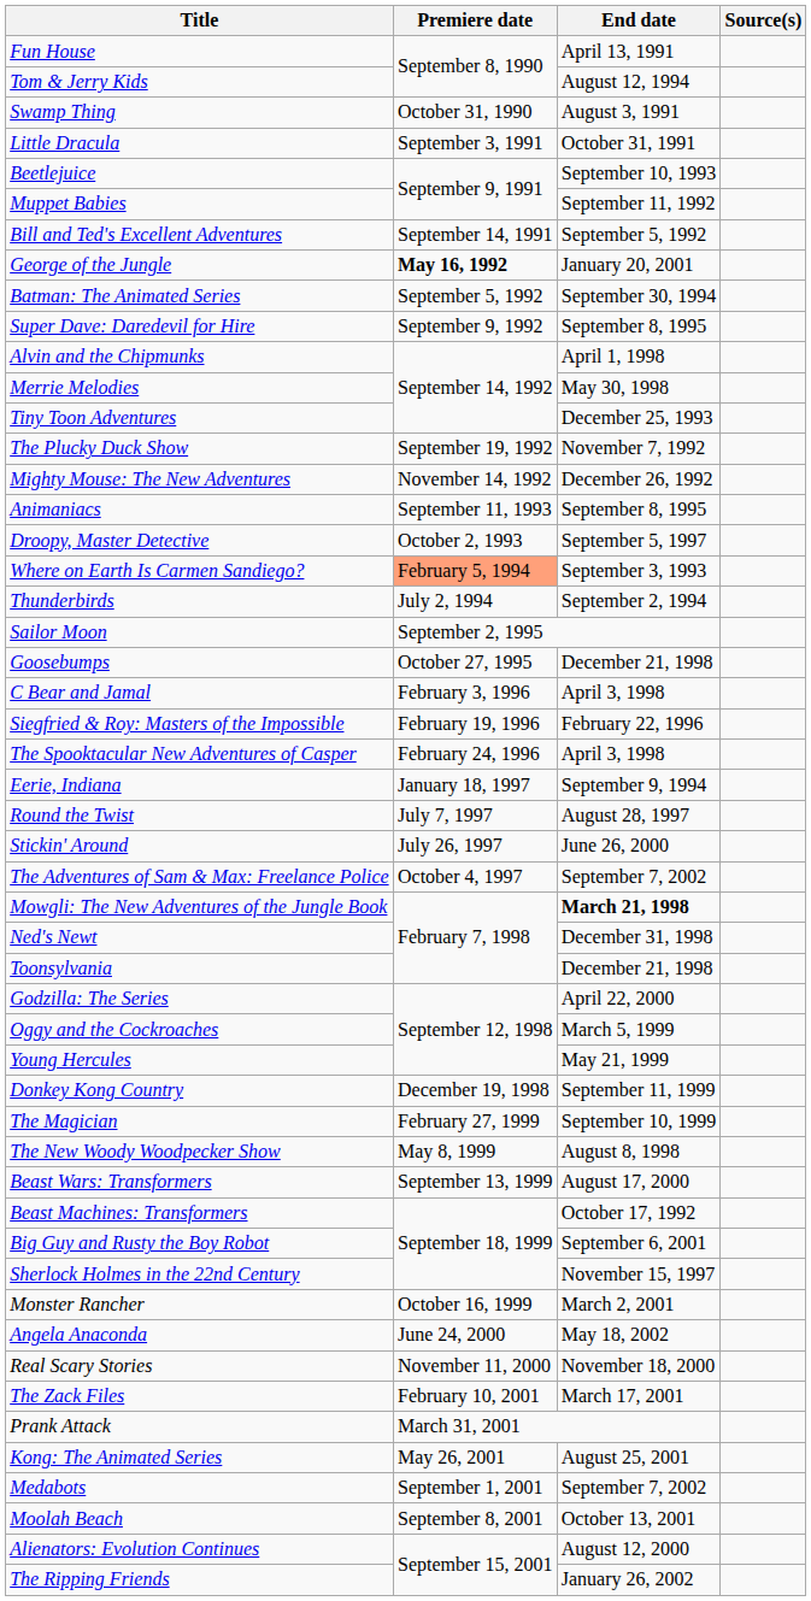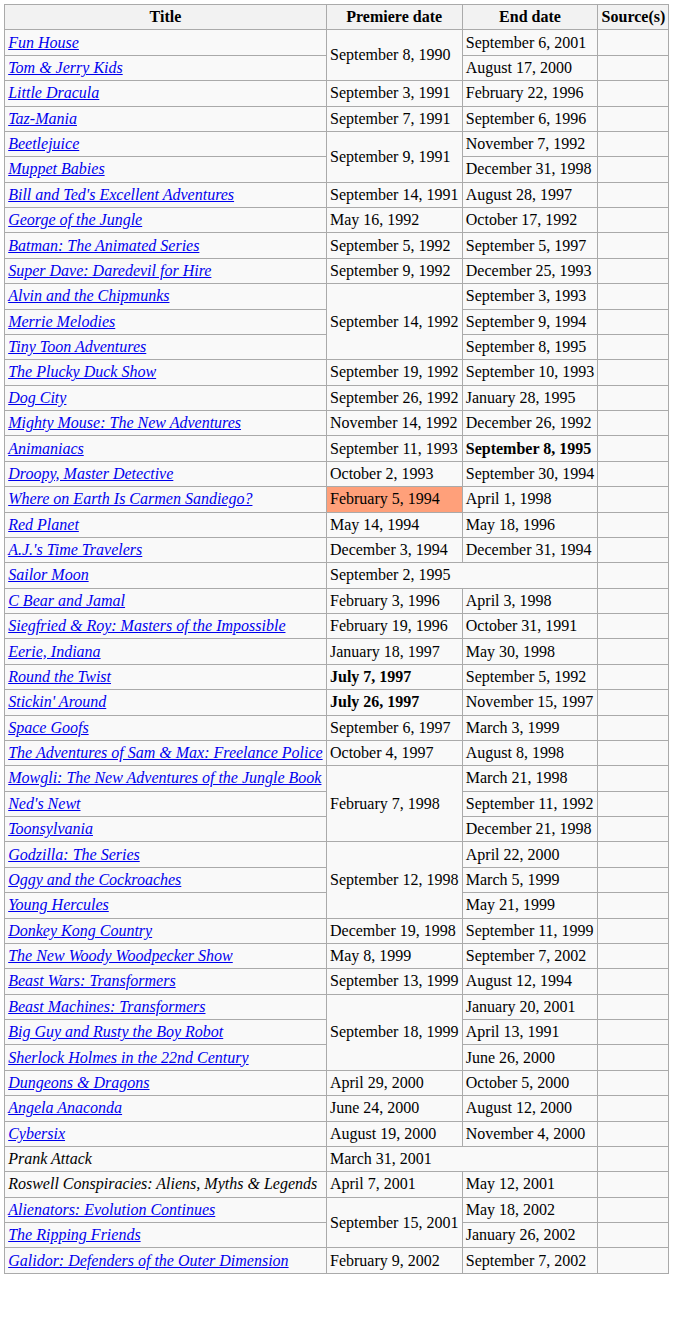 <table class="wikitable sortable">
 <tr>
 <th>Title</th>
 <th>Premiere date</th>
 <th>End date</th>
 <th>Source(s)</th>
 </tr>
 <tr>
 <td><em><a href='#'>Fun House</a></em></td>
 <td rowspan=2>September 8, 1990</td>
-<td>April 13, 1991</td>
+<td>September 6, 2001</td>
 <td></td>
 </tr>
 <tr>
 <td><em><a href='#'>Tom & Jerry Kids</a></em></td>
-<td>August 12, 1994</td>
-<td></td>
-</tr>
-<tr>
-<td><em><a href='#'>Swamp Thing</a></em></td>
-<td>October 31, 1990</td>
-<td>August 3, 1991</td>
+<td>August 17, 2000</td>
 <td></td>
 </tr>
 <tr>
 <td><em><a href='#'>Little Dracula</a></em></td>
 <td>September 3, 1991</td>
-<td>October 31, 1991</td>
+<td>February 22, 1996</td>
+<td></td>
+</tr>
+<tr>
+<td><em><a href='#'>Taz-Mania</a></em></td>
+<td>September 7, 1991</td>
+<td>September 6, 1996</td>
 <td></td>
 </tr>
 <tr>
 <td><em><a href='#'>Beetlejuice</a></em></td>
 <td rowspan=2>September 9, 1991</td>
-<td>September 10, 1993</td>
+<td>November 7, 1992</td>
 <td></td>
 </tr>
 <tr>
 <td><em><a href='#'>Muppet Babies</a></em></td>
-<td>September 11, 1992</td>
+<td>December 31, 1998</td>
 <td></td>
 </tr>
 <tr>
 <td><em><a href='#'>Bill and Ted's Excellent Adventures</a></em></td>
 <td>September 14, 1991</td>
-<td>September 5, 1992</td>
+<td>August 28, 1997</td>
 <td></td>
 </tr>
 <tr>
 <td><em><a href='#'>George of the Jungle</a></em></td>
-<td><strong>May 16, 1992</strong></td>
-<td>January 20, 2001</td>
+<td>May 16, 1992</td>
+<td>October 17, 1992</td>
 <td></td>
 </tr>
 <tr>
 <td><em><a href='#'>Batman: The Animated Series</a></em></td>
 <td>September 5, 1992</td>
-<td>September 30, 1994</td>
+<td>September 5, 1997</td>
 <td></td>
 </tr>
 <tr>
 <td><em><a href='#'>Super Dave: Daredevil for Hire</a></em></td>
 <td>September 9, 1992</td>
-<td>September 8, 1995</td>
+<td>December 25, 1993</td>
 <td></td>
 </tr>
 <tr>
 <td><em><a href='#'>Alvin and the Chipmunks</a></em></td>
 <td rowspan=3>September 14, 1992</td>
-<td>April 1, 1998</td>
+<td>September 3, 1993</td>
 <td></td>
 </tr>
 <tr>
 <td><em><a href='#'>Merrie Melodies</a></em></td>
-<td>May 30, 1998</td>
+<td>September 9, 1994</td>
 <td></td>
 </tr>
 <tr>
 <td><em><a href='#'>Tiny Toon Adventures</a></em></td>
-<td>December 25, 1993</td>
+<td>September 8, 1995</td>
 <td></td>
 </tr>
 <tr>
 <td><em><a href='#'>The Plucky Duck Show</a></em></td>
 <td>September 19, 1992</td>
-<td>November 7, 1992</td>
+<td>September 10, 1993</td>
+<td></td>
+</tr>
+<tr>
+<td><em><a href='#'>Dog City</a></em></td>
+<td>September 26, 1992</td>
+<td>January 28, 1995</td>
 <td></td>
 </tr>
 <tr>
 <td><em><a href='#'>Mighty Mouse: The New Adventures</a></em></td>
 <td>November 14, 1992</td>
 <td>December 26, 1992</td>
 <td></td>
 </tr>
 <tr>
 <td><em><a href='#'>Animaniacs</a></em></td>
 <td>September 11, 1993</td>
-<td>September 8, 1995</td>
+<td><strong>September 8, 1995</strong></td>
 <td></td>
 </tr>
 <tr>
 <td><em><a href='#'>Droopy, Master Detective</a></em></td>
 <td>October 2, 1993</td>
-<td>September 5, 1997</td>
+<td>September 30, 1994</td>
 <td></td>
 </tr>
 <tr>
 <td><em><a href='#'>Where on Earth Is Carmen Sandiego?</a></em></td>
 <td style="background: lightsalmon;">February 5, 1994</td>
-<td>September 3, 1993</td>
+<td>April 1, 1998</td>
 <td></td>
 </tr>
 <tr>
-<td><em><a href='#'>Thunderbirds</a></em></td>
-<td>July 2, 1994</td>
-<td>September 2, 1994</td>
+<td><em><a href='#'>Red Planet</a></em></td>
+<td>May 14, 1994</td>
+<td>May 18, 1996</td>
+<td></td>
+</tr>
+<tr>
+<td><em><a href='#'>A.J.'s Time Travelers</a></em></td>
+<td>December 3, 1994</td>
+<td>December 31, 1994</td>
 <td></td>
 </tr>
 <tr>
 <td><em><a href='#'>Sailor Moon</a></em></td>
 <td colspan=2>September 2, 1995</td>
-<td></td>
-</tr>
-<tr>
-<td><em><a href='#'>Goosebumps</a></em></td>
-<td>October 27, 1995</td>
-<td>December 21, 1998</td>
 <td></td>
 </tr>
 <tr>
 <td><em><a href='#'>C Bear and Jamal</a></em></td>
 <td>February 3, 1996</td>
 <td>April 3, 1998</td>
 <td></td>
 </tr>
 <tr>
 <td><em><a href='#'>Siegfried & Roy: Masters of the Impossible</a></em></td>
 <td>February 19, 1996</td>
-<td>February 22, 1996</td>
-<td></td>
-</tr>
-<tr>
-<td><em><a href='#'>The Spooktacular New Adventures of Casper</a></em></td>
-<td>February 24, 1996</td>
-<td>April 3, 1998</td>
+<td>October 31, 1991</td>
 <td></td>
 </tr>
 <tr>
 <td><em><a href='#'>Eerie, Indiana</a></em></td>
 <td>January 18, 1997</td>
-<td>September 9, 1994</td>
+<td>May 30, 1998</td>
 <td></td>
 </tr>
 <tr>
 <td><em><a href='#'>Round the Twist</a></em></td>
-<td>July 7, 1997</td>
-<td>August 28, 1997</td>
+<td><strong>July 7, 1997</strong></td>
+<td>September 5, 1992</td>
 <td></td>
 </tr>
 <tr>
 <td><em><a href='#'>Stickin' Around</a></em></td>
-<td>July 26, 1997</td>
-<td>June 26, 2000</td>
+<td><strong>July 26, 1997</strong></td>
+<td>November 15, 1997</td>
+<td></td>
+</tr>
+<tr>
+<td><em><a href='#'>Space Goofs</a></em></td>
+<td>September 6, 1997</td>
+<td>March 3, 1999</td>
 <td></td>
 </tr>
 <tr>
 <td><em><a href='#'>The Adventures of Sam & Max: Freelance Police</a></em></td>
 <td>October 4, 1997</td>
-<td>September 7, 2002</td>
+<td>August 8, 1998</td>
 <td></td>
 </tr>
 <tr>
 <td><em><a href='#'>Mowgli: The New Adventures of the Jungle Book</a></em></td>
 <td rowspan=3>February 7, 1998</td>
-<td><strong>March 21, 1998</strong></td>
+<td>March 21, 1998</td>
 <td></td>
 </tr>
 <tr>
 <td><em><a href='#'>Ned's Newt</a></em></td>
-<td>December 31, 1998</td>
+<td>September 11, 1992</td>
 <td></td>
 </tr>
 <tr>
 <td><em><a href='#'>Toonsylvania</a></em></td>
 <td>December 21, 1998</td>
 <td></td>
 </tr>
 <tr>
 <td><em><a href='#'>Godzilla: The Series</a></em></td>
 <td rowspan=3>September 12, 1998</td>
 <td>April 22, 2000</td>
 <td></td>
 </tr>
 <tr>
 <td><em><a href='#'>Oggy and the Cockroaches</a></em></td>
 <td>March 5, 1999</td>
 <td></td>
 </tr>
 <tr>
 <td><em><a href='#'>Young Hercules</a></em></td>
 <td>May 21, 1999</td>
 <td></td>
 </tr>
 <tr>
 <td><em><a href='#'>Donkey Kong Country</a></em></td>
 <td>December 19, 1998</td>
 <td>September 11, 1999</td>
 <td></td>
 </tr>
 <tr>
-<td><em><a href='#'>The Magician</a></em></td>
-<td>February 27, 1999</td>
-<td>September 10, 1999</td>
-<td></td>
-</tr>
-<tr>
 <td><em><a href='#'>The New Woody Woodpecker Show</a></em></td>
 <td>May 8, 1999</td>
-<td>August 8, 1998</td>
+<td>September 7, 2002</td>
 <td></td>
 </tr>
 <tr>
 <td><em><a href='#'>Beast Wars: Transformers</a></em></td>
 <td>September 13, 1999</td>
-<td>August 17, 2000</td>
+<td>August 12, 1994</td>
 <td></td>
 </tr>
 <tr>
 <td><em><a href='#'>Beast Machines: Transformers</a></em></td>
 <td rowspan=3>September 18, 1999</td>
-<td>October 17, 1992</td>
+<td>January 20, 2001</td>
 <td></td>
 </tr>
 <tr>
 <td><em><a href='#'>Big Guy and Rusty the Boy Robot</a></em></td>
-<td>September 6, 2001</td>
+<td>April 13, 1991</td>
 <td></td>
 </tr>
 <tr>
 <td><em><a href='#'>Sherlock Holmes in the 22nd Century</a></em></td>
-<td>November 15, 1997</td>
+<td>June 26, 2000</td>
 <td></td>
 </tr>
 <tr>
-<td><em>Monster Rancher</em></td>
-<td>October 16, 1999</td>
-<td>March 2, 2001</td>
+<td><em><a href='#'>Dungeons & Dragons</a></em></td>
+<td>April 29, 2000</td>
+<td>October 5, 2000</td>
 <td></td>
 </tr>
 <tr>
 <td><em><a href='#'>Angela Anaconda</a></em></td>
 <td>June 24, 2000</td>
-<td>May 18, 2002</td>
+<td>August 12, 2000</td>
 <td></td>
 </tr>
 <tr>
-<td><em>Real Scary Stories</em></td>
-<td>November 11, 2000</td>
-<td>November 18, 2000</td>
-<td></td>
-</tr>
-<tr>
-<td><em><a href='#'>The Zack Files</a></em></td>
-<td>February 10, 2001</td>
-<td>March 17, 2001</td>
+<td><em><a href='#'>Cybersix</a></em></td>
+<td>August 19, 2000</td>
+<td>November 4, 2000</td>
 <td></td>
 </tr>
 <tr>
 <td><em>Prank Attack</em></td>
 <td colspan=2>March 31, 2001</td>
 <td></td>
 </tr>
 <tr>
-<td><em><a href='#'>Kong: The Animated Series</a></em></td>
-<td>May 26, 2001</td>
-<td>August 25, 2001</td>
-<td></td>
-</tr>
-<tr>
-<td><em><a href='#'>Medabots</a></em></td>
-<td>September 1, 2001</td>
-<td>September 7, 2002</td>
-<td></td>
-</tr>
-<tr>
-<td><em><a href='#'>Moolah Beach</a></em></td>
-<td>September 8, 2001</td>
-<td>October 13, 2001</td>
+<td><em>Roswell Conspiracies: Aliens, Myths & Legends</em></td>
+<td>April 7, 2001</td>
+<td>May 12, 2001</td>
 <td></td>
 </tr>
 <tr>
 <td><em><a href='#'>Alienators: Evolution Continues</a></em></td>
 <td rowspan=2>September 15, 2001</td>
-<td>August 12, 2000</td>
+<td>May 18, 2002</td>
 <td></td>
 </tr>
 <tr>
 <td><em><a href='#'>The Ripping Friends</a></em></td>
 <td>January 26, 2002</td>
 <td></td>
 </tr>
+<tr>
+<td><em><a href='#'>Galidor: Defenders of the Outer Dimension</a></em></td>
+<td>February 9, 2002</td>
+<td>September 7, 2002</td>
+<td></td>
+</tr>
 </table>
